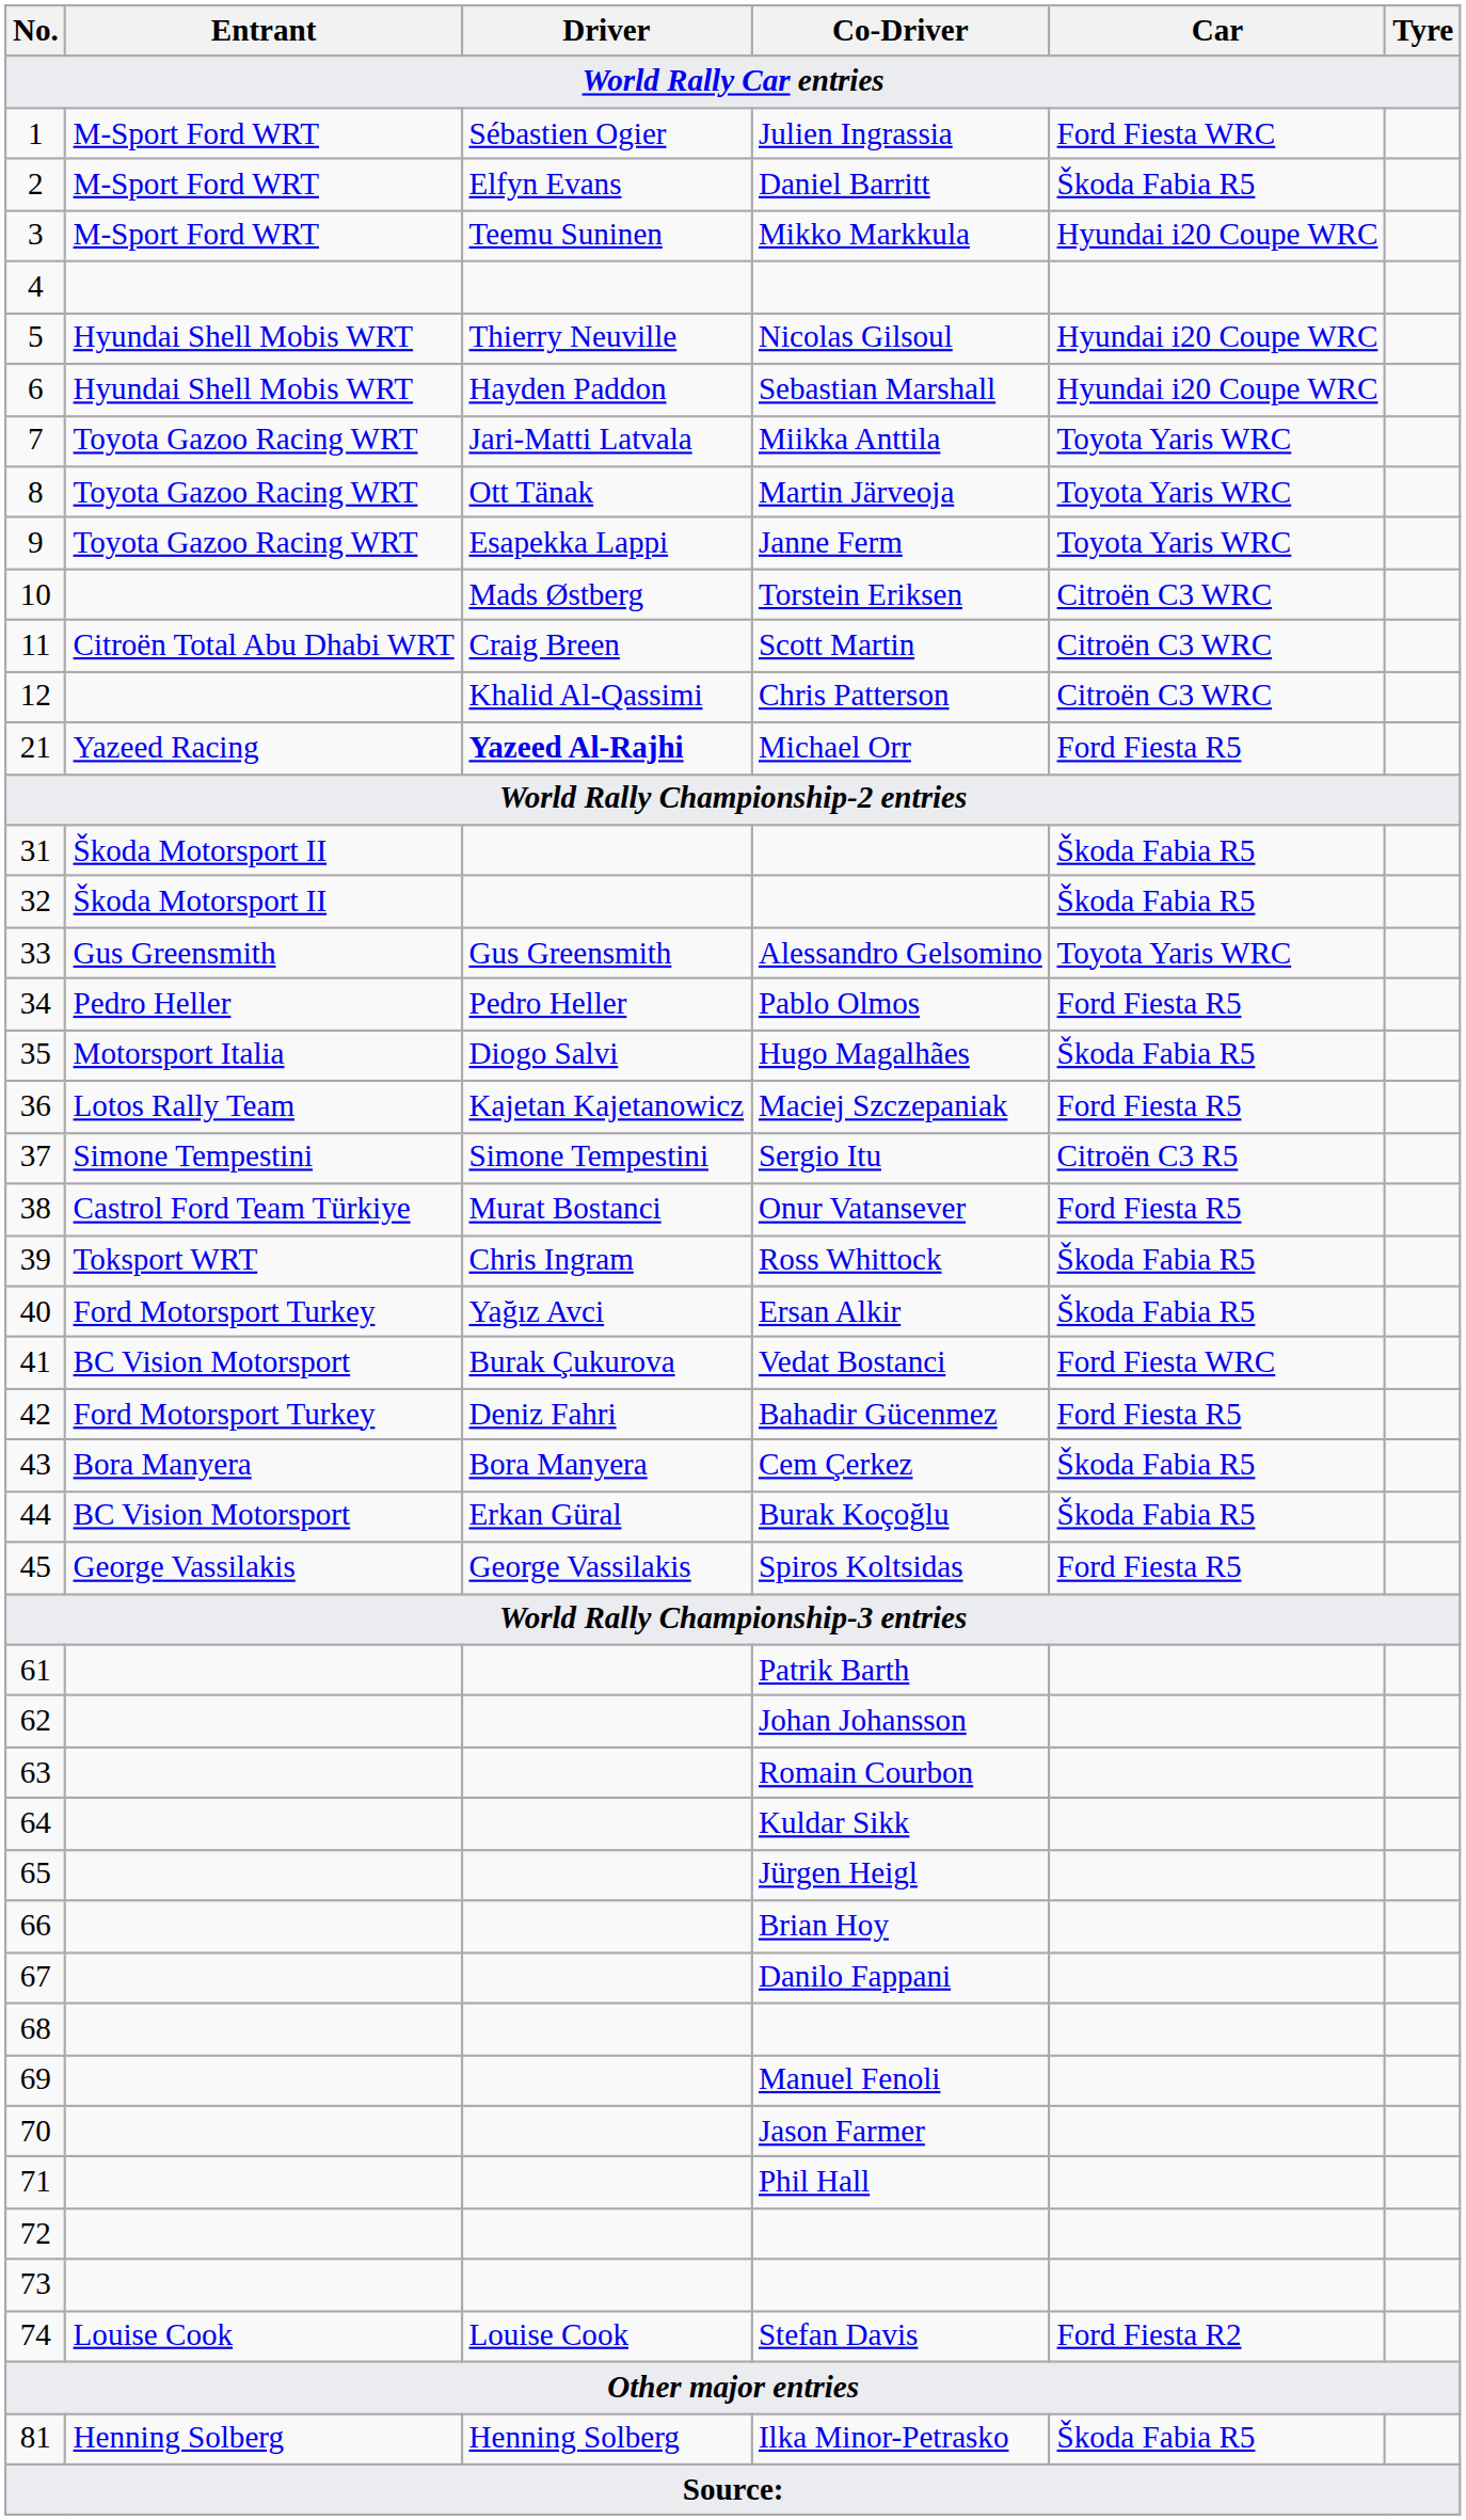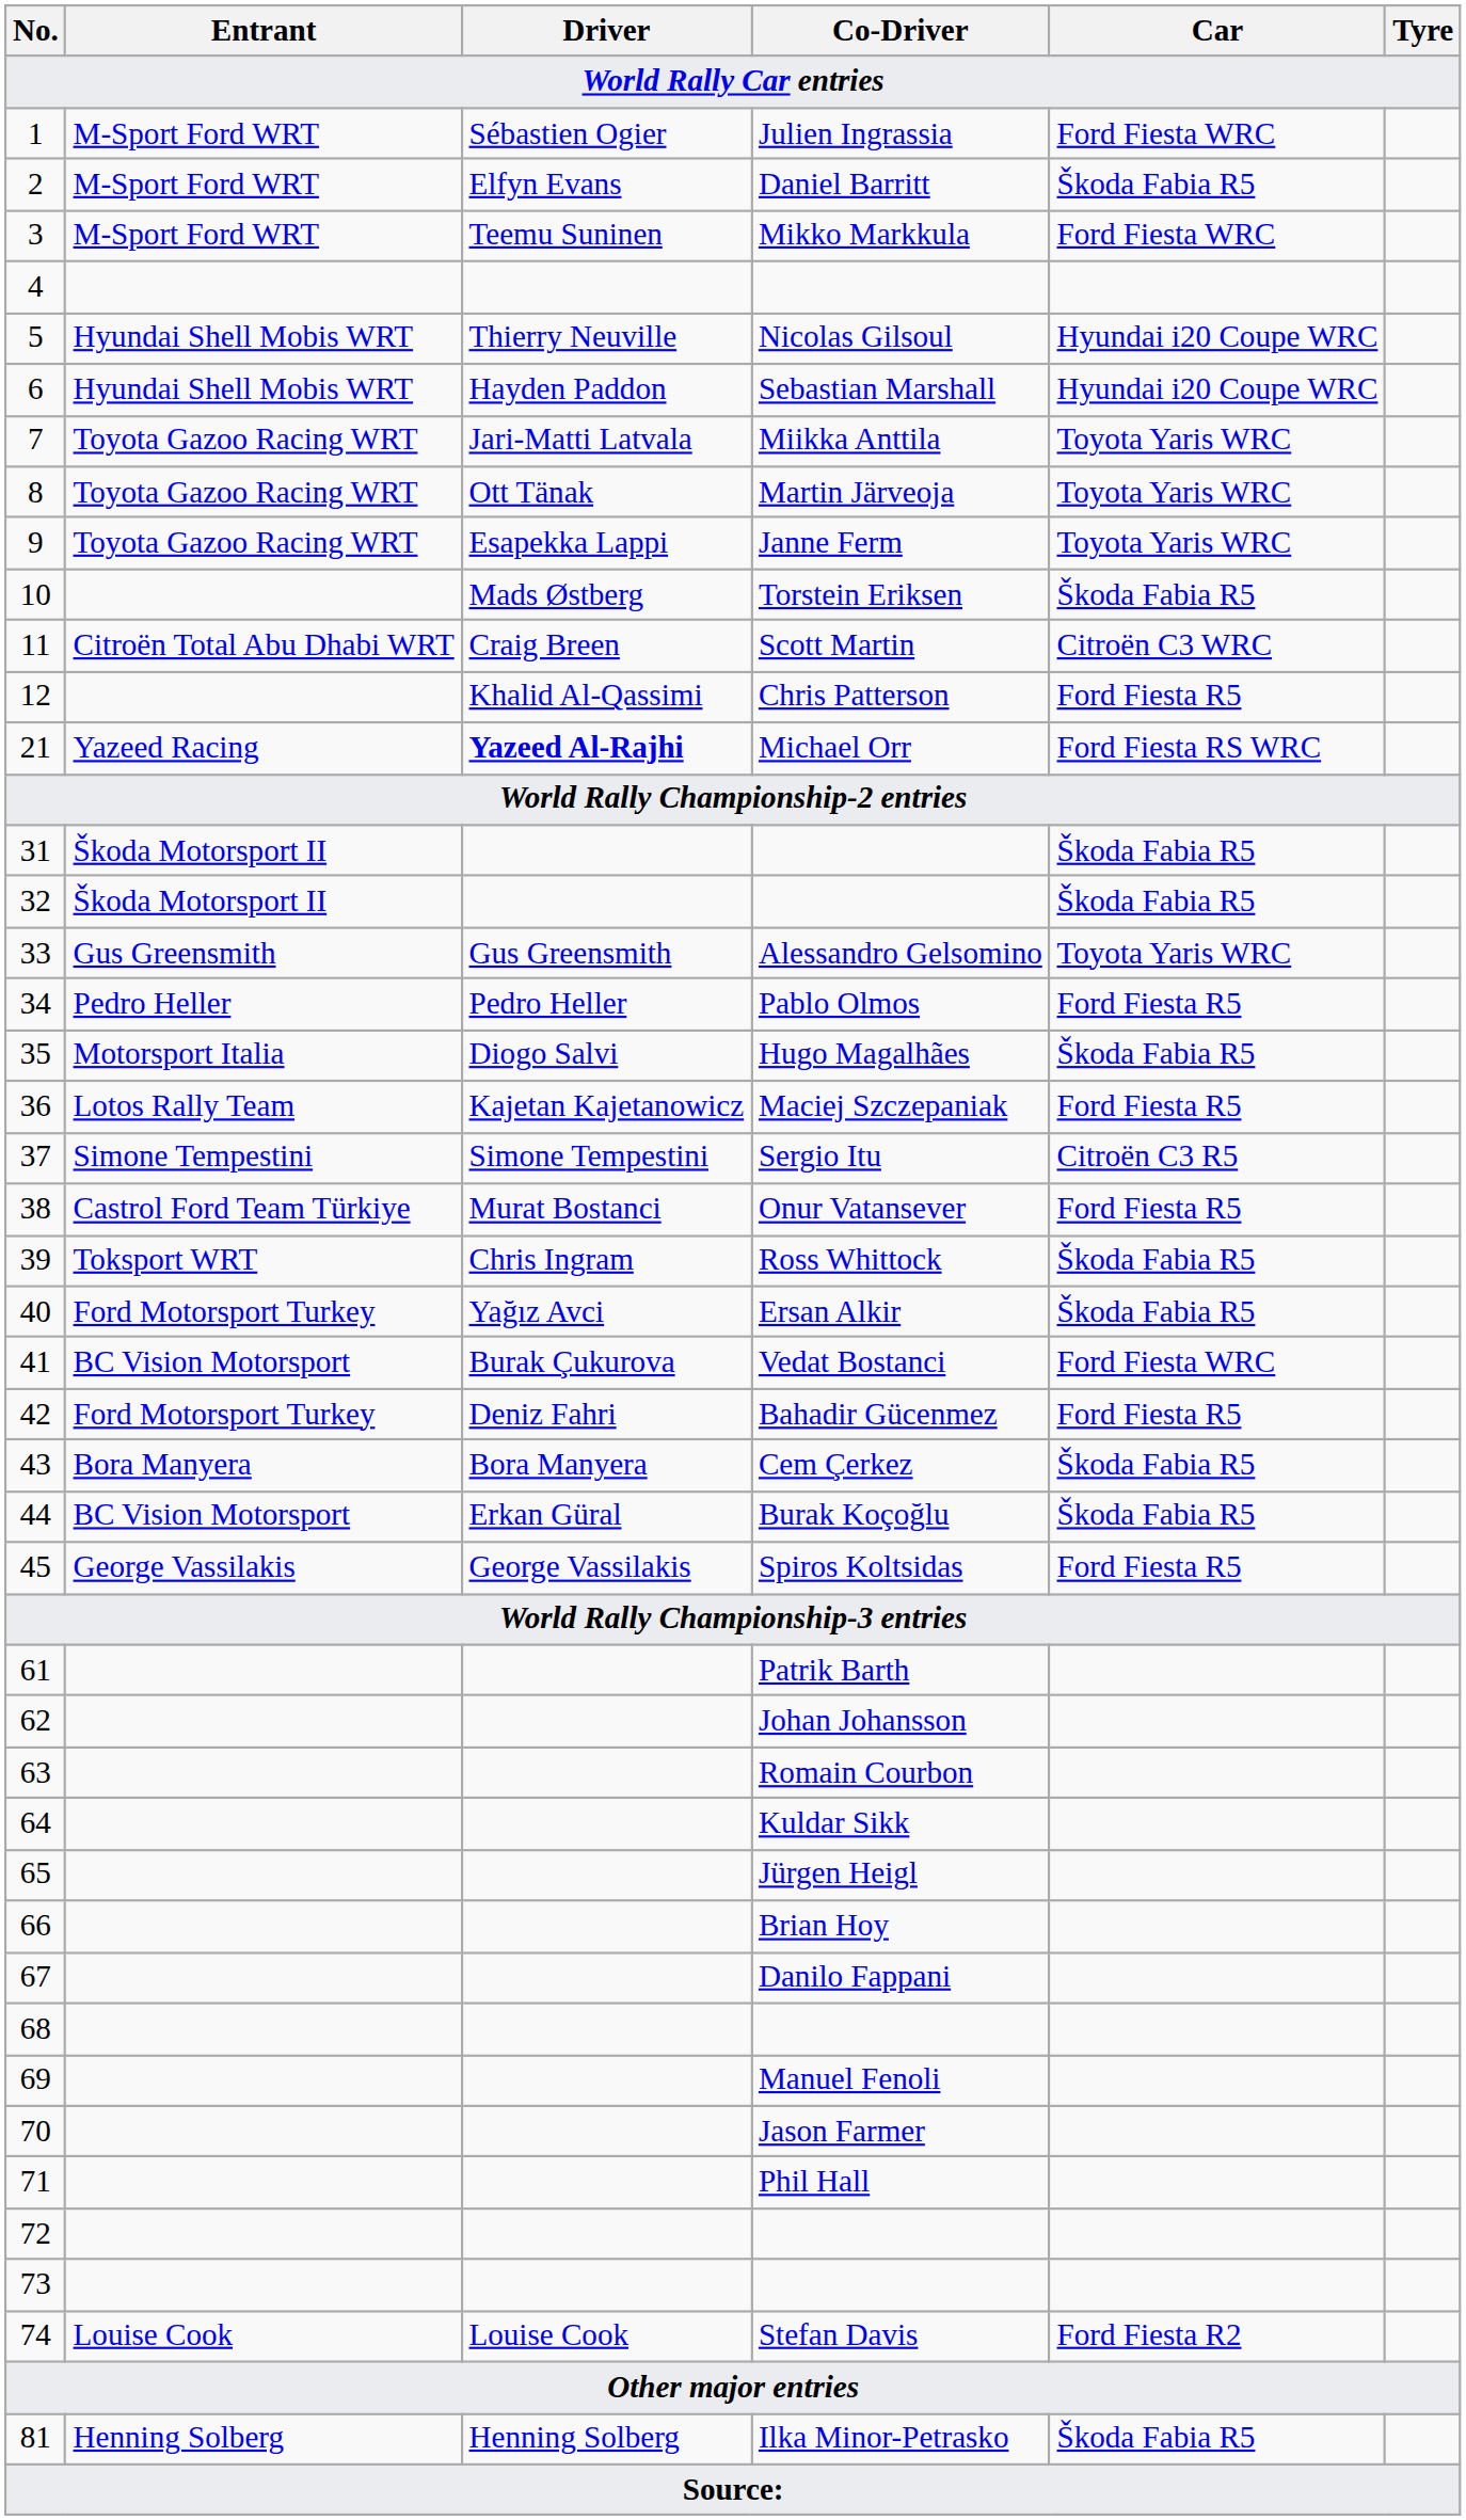 <table class="wikitable" style="font-size: 85%;">
 <tr>
 <th>No.</th>
 <th>Entrant</th>
 <th>Driver</th>
 <th>Co-Driver</th>
 <th>Car</th>
 <th>Tyre</th>
 </tr>
 <tr>
 <td style="background-color:#EAECF0; text-align:center" colspan="6"><strong><em><a href='#'>World Rally Car</a> entries</em></strong></td>
 </tr>
 <tr>
 <td align="center">1</td>
 <td> <a href='#'>M-Sport Ford WRT</a></td>
 <td> <a href='#'>Sébastien Ogier</a></td>
 <td> <a href='#'>Julien Ingrassia</a></td>
 <td><a href='#'>Ford Fiesta WRC</a></td>
 <td align="center"></td>
 </tr>
 <tr>
 <td align="center">2</td>
 <td> <a href='#'>M-Sport Ford WRT</a></td>
 <td> <a href='#'>Elfyn Evans</a></td>
 <td> <a href='#'>Daniel Barritt</a></td>
 <td><a href='#'>Škoda Fabia R5</a></td>
 <td align="center"></td>
 </tr>
 <tr>
 <td align="center">3</td>
 <td> <a href='#'>M-Sport Ford WRT</a></td>
 <td> <a href='#'>Teemu Suninen</a></td>
 <td> <a href='#'>Mikko Markkula</a></td>
-<td><a href='#'>Hyundai i20 Coupe WRC</a></td>
+<td><a href='#'>Ford Fiesta WRC</a></td>
 <td align="center"></td>
 </tr>
 <tr>
 <td align="center">4</td>
 <td></td>
 <td></td>
 <td></td>
 <td></td>
 <td align="center"></td>
 </tr>
 <tr>
 <td align="center">5</td>
 <td> <a href='#'>Hyundai Shell Mobis WRT</a></td>
 <td> <a href='#'>Thierry Neuville</a></td>
 <td> <a href='#'>Nicolas Gilsoul</a></td>
 <td><a href='#'>Hyundai i20 Coupe WRC</a></td>
 <td align="center"></td>
 </tr>
 <tr>
 <td align="center">6</td>
 <td> <a href='#'>Hyundai Shell Mobis WRT</a></td>
 <td> <a href='#'>Hayden Paddon</a></td>
 <td> <a href='#'>Sebastian Marshall</a></td>
 <td><a href='#'>Hyundai i20 Coupe WRC</a></td>
 <td align="center"></td>
 </tr>
 <tr>
 <td align="center">7</td>
 <td> <a href='#'>Toyota Gazoo Racing WRT</a></td>
 <td> <a href='#'>Jari-Matti Latvala</a></td>
 <td> <a href='#'>Miikka Anttila</a></td>
 <td><a href='#'>Toyota Yaris WRC</a></td>
 <td align="center"></td>
 </tr>
 <tr>
 <td align="center">8</td>
 <td> <a href='#'>Toyota Gazoo Racing WRT</a></td>
 <td> <a href='#'>Ott Tänak</a></td>
 <td> <a href='#'>Martin Järveoja</a></td>
 <td><a href='#'>Toyota Yaris WRC</a></td>
 <td align="center"></td>
 </tr>
 <tr>
 <td align="center">9</td>
 <td> <a href='#'>Toyota Gazoo Racing WRT</a></td>
 <td> <a href='#'>Esapekka Lappi</a></td>
 <td> <a href='#'>Janne Ferm</a></td>
 <td><a href='#'>Toyota Yaris WRC</a></td>
 <td align="center"></td>
 </tr>
 <tr>
 <td align="center">10</td>
 <td></td>
 <td> <a href='#'>Mads Østberg</a></td>
 <td> <a href='#'>Torstein Eriksen</a></td>
-<td><a href='#'>Citroën C3 WRC</a></td>
+<td><a href='#'>Škoda Fabia R5</a></td>
 <td align="center"></td>
 </tr>
 <tr>
 <td align="center">11</td>
 <td> <a href='#'>Citroën Total Abu Dhabi WRT</a></td>
 <td> <a href='#'>Craig Breen</a></td>
 <td> <a href='#'>Scott Martin</a></td>
 <td><a href='#'>Citroën C3 WRC</a></td>
 <td align="center"></td>
 </tr>
 <tr>
 <td align="center">12</td>
 <td></td>
 <td> <a href='#'>Khalid Al-Qassimi</a></td>
 <td> <a href='#'>Chris Patterson</a></td>
-<td><a href='#'>Citroën C3 WRC</a></td>
+<td><a href='#'>Ford Fiesta R5</a></td>
 <td align="center"></td>
 </tr>
 <tr>
 <td align="center">21</td>
 <td> <a href='#'>Yazeed Racing</a></td>
 <td><strong> <a href='#'>Yazeed Al-Rajhi</a></strong></td>
 <td> <a href='#'>Michael Orr</a></td>
-<td><a href='#'>Ford Fiesta R5</a></td>
+<td><a href='#'>Ford Fiesta RS WRC</a></td>
 <td align="center"></td>
 </tr>
 <tr>
 <td style="background-color:#EAECF0; text-align:center" colspan="6"><strong><em>World Rally Championship-2 entries</em></strong></td>
 </tr>
 <tr>
 <td align="center">31</td>
 <td> <a href='#'>Škoda Motorsport II</a></td>
 <td></td>
 <td></td>
 <td><a href='#'>Škoda Fabia R5</a></td>
 <td align="center"></td>
 </tr>
 <tr>
 <td align="center">32</td>
 <td> <a href='#'>Škoda Motorsport II</a></td>
 <td></td>
 <td></td>
 <td><a href='#'>Škoda Fabia R5</a></td>
 <td align="center"></td>
 </tr>
 <tr>
 <td align="center">33</td>
 <td> <a href='#'>Gus Greensmith</a></td>
 <td> <a href='#'>Gus Greensmith</a></td>
 <td> <a href='#'>Alessandro Gelsomino</a></td>
 <td><a href='#'>Toyota Yaris WRC</a></td>
 <td align="center"></td>
 </tr>
 <tr>
 <td align="center">34</td>
 <td> <a href='#'>Pedro Heller</a></td>
 <td> <a href='#'>Pedro Heller</a></td>
 <td> <a href='#'>Pablo Olmos</a></td>
 <td><a href='#'>Ford Fiesta R5</a></td>
 <td align="center"></td>
 </tr>
 <tr>
 <td align="center">35</td>
 <td> <a href='#'>Motorsport Italia</a></td>
 <td> <a href='#'>Diogo Salvi</a></td>
 <td> <a href='#'>Hugo Magalhães</a></td>
 <td><a href='#'>Škoda Fabia R5</a></td>
 <td align="center"></td>
 </tr>
 <tr>
 <td align="center">36</td>
 <td> <a href='#'>Lotos Rally Team</a></td>
 <td> <a href='#'>Kajetan Kajetanowicz</a></td>
 <td> <a href='#'>Maciej Szczepaniak</a></td>
 <td><a href='#'>Ford Fiesta R5</a></td>
 <td align="center"></td>
 </tr>
 <tr>
 <td align="center">37</td>
 <td> <a href='#'>Simone Tempestini</a></td>
 <td> <a href='#'>Simone Tempestini</a></td>
 <td> <a href='#'>Sergio Itu</a></td>
 <td><a href='#'>Citroën C3 R5</a></td>
 <td align="center"></td>
 </tr>
 <tr>
 <td align="center">38</td>
 <td> <a href='#'>Castrol Ford Team Türkiye</a></td>
 <td> <a href='#'>Murat Bostanci</a></td>
 <td> <a href='#'>Onur Vatansever</a></td>
 <td><a href='#'>Ford Fiesta R5</a></td>
 <td align="center"></td>
 </tr>
 <tr>
 <td align="center">39</td>
 <td> <a href='#'>Toksport WRT</a></td>
 <td> <a href='#'>Chris Ingram</a></td>
 <td> <a href='#'>Ross Whittock</a></td>
 <td><a href='#'>Škoda Fabia R5</a></td>
 <td align="center"></td>
 </tr>
 <tr>
 <td align="center">40</td>
 <td> <a href='#'>Ford Motorsport Turkey</a></td>
 <td> <a href='#'>Yağız Avci</a></td>
 <td> <a href='#'>Ersan Alkir</a></td>
 <td><a href='#'>Škoda Fabia R5</a></td>
 <td align="center"></td>
 </tr>
 <tr>
 <td align="center">41</td>
 <td> <a href='#'>BC Vision Motorsport</a></td>
 <td> <a href='#'>Burak Çukurova</a></td>
 <td> <a href='#'>Vedat Bostanci</a></td>
 <td><a href='#'>Ford Fiesta WRC</a></td>
 <td align="center"></td>
 </tr>
 <tr>
 <td align="center">42</td>
 <td> <a href='#'>Ford Motorsport Turkey</a></td>
 <td> <a href='#'>Deniz Fahri</a></td>
 <td> <a href='#'>Bahadir Gücenmez</a></td>
 <td><a href='#'>Ford Fiesta R5</a></td>
 <td align="center"></td>
 </tr>
 <tr>
 <td align="center">43</td>
 <td> <a href='#'>Bora Manyera</a></td>
 <td> <a href='#'>Bora Manyera</a></td>
 <td> <a href='#'>Cem Çerkez</a></td>
 <td><a href='#'>Škoda Fabia R5</a></td>
 <td align="center"></td>
 </tr>
 <tr>
 <td align="center">44</td>
 <td> <a href='#'>BC Vision Motorsport</a></td>
 <td> <a href='#'>Erkan Güral</a></td>
 <td> <a href='#'>Burak Koçoğlu</a></td>
 <td><a href='#'>Škoda Fabia R5</a></td>
 <td align="center"></td>
 </tr>
 <tr>
 <td align="center">45</td>
 <td> <a href='#'>George Vassilakis</a></td>
 <td> <a href='#'>George Vassilakis</a></td>
 <td> <a href='#'>Spiros Koltsidas</a></td>
 <td><a href='#'>Ford Fiesta R5</a></td>
 <td align="center"></td>
 </tr>
 <tr>
 <td style="background-color:#EAECF0; text-align:center" colspan="6"><strong><em>World Rally Championship-3 entries</em></strong></td>
 </tr>
 <tr>
 <td align="center">61</td>
 <td></td>
 <td></td>
 <td> <a href='#'>Patrik Barth</a></td>
 <td></td>
 <td align="center"></td>
 </tr>
 <tr>
 <td align="center">62</td>
 <td></td>
 <td></td>
 <td> <a href='#'>Johan Johansson</a></td>
 <td></td>
 <td align="center"></td>
 </tr>
 <tr>
 <td align="center">63</td>
 <td></td>
 <td></td>
 <td> <a href='#'>Romain Courbon</a></td>
 <td></td>
 <td align="center"></td>
 </tr>
 <tr>
 <td align="center">64</td>
 <td></td>
 <td></td>
 <td> <a href='#'>Kuldar Sikk</a></td>
 <td></td>
 <td align="center"></td>
 </tr>
 <tr>
 <td align="center">65</td>
 <td></td>
 <td></td>
 <td> <a href='#'>Jürgen Heigl</a></td>
 <td></td>
 <td align="center"></td>
 </tr>
 <tr>
 <td align="center">66</td>
 <td></td>
 <td></td>
 <td> <a href='#'>Brian Hoy</a></td>
 <td></td>
 <td align="center"></td>
 </tr>
 <tr>
 <td align="center">67</td>
 <td></td>
 <td></td>
 <td> <a href='#'>Danilo Fappani</a></td>
 <td></td>
 <td align="center"></td>
 </tr>
 <tr>
 <td align="center">68</td>
 <td></td>
 <td></td>
 <td></td>
 <td></td>
 <td align="center"></td>
 </tr>
 <tr>
 <td align="center">69</td>
 <td></td>
 <td></td>
 <td> <a href='#'>Manuel Fenoli</a></td>
 <td></td>
 <td align="center"></td>
 </tr>
 <tr>
 <td align="center">70</td>
 <td></td>
 <td></td>
 <td> <a href='#'>Jason Farmer</a></td>
 <td></td>
 <td align="center"></td>
 </tr>
 <tr>
 <td align="center">71</td>
 <td></td>
 <td></td>
 <td> <a href='#'>Phil Hall</a></td>
 <td></td>
 <td align="center"></td>
 </tr>
 <tr>
 <td align="center">72</td>
 <td></td>
 <td></td>
 <td></td>
 <td></td>
 <td align="center"></td>
 </tr>
 <tr>
 <td align="center">73</td>
 <td></td>
 <td></td>
 <td></td>
 <td></td>
 <td align="center"></td>
 </tr>
 <tr>
 <td align="center">74</td>
 <td> <a href='#'>Louise Cook</a></td>
 <td> <a href='#'>Louise Cook</a></td>
 <td> <a href='#'>Stefan Davis</a></td>
 <td><a href='#'>Ford Fiesta R2</a></td>
 <td align="center"></td>
 </tr>
 <tr>
 <td style="background-color:#EAECF0; text-align:center" colspan="6"><strong><em>Other major entries</em></strong></td>
 </tr>
 <tr>
 <td align="center">81</td>
 <td> <a href='#'>Henning Solberg</a></td>
 <td> <a href='#'>Henning Solberg</a></td>
 <td> <a href='#'>Ilka Minor-Petrasko</a></td>
 <td><a href='#'>Škoda Fabia R5</a></td>
 <td align="center"></td>
 </tr>
 <tr>
 <td colspan="6" style="background-color:#EAECF0; text-align:center"><strong>Source:</strong></td>
 </tr>
 </table>
